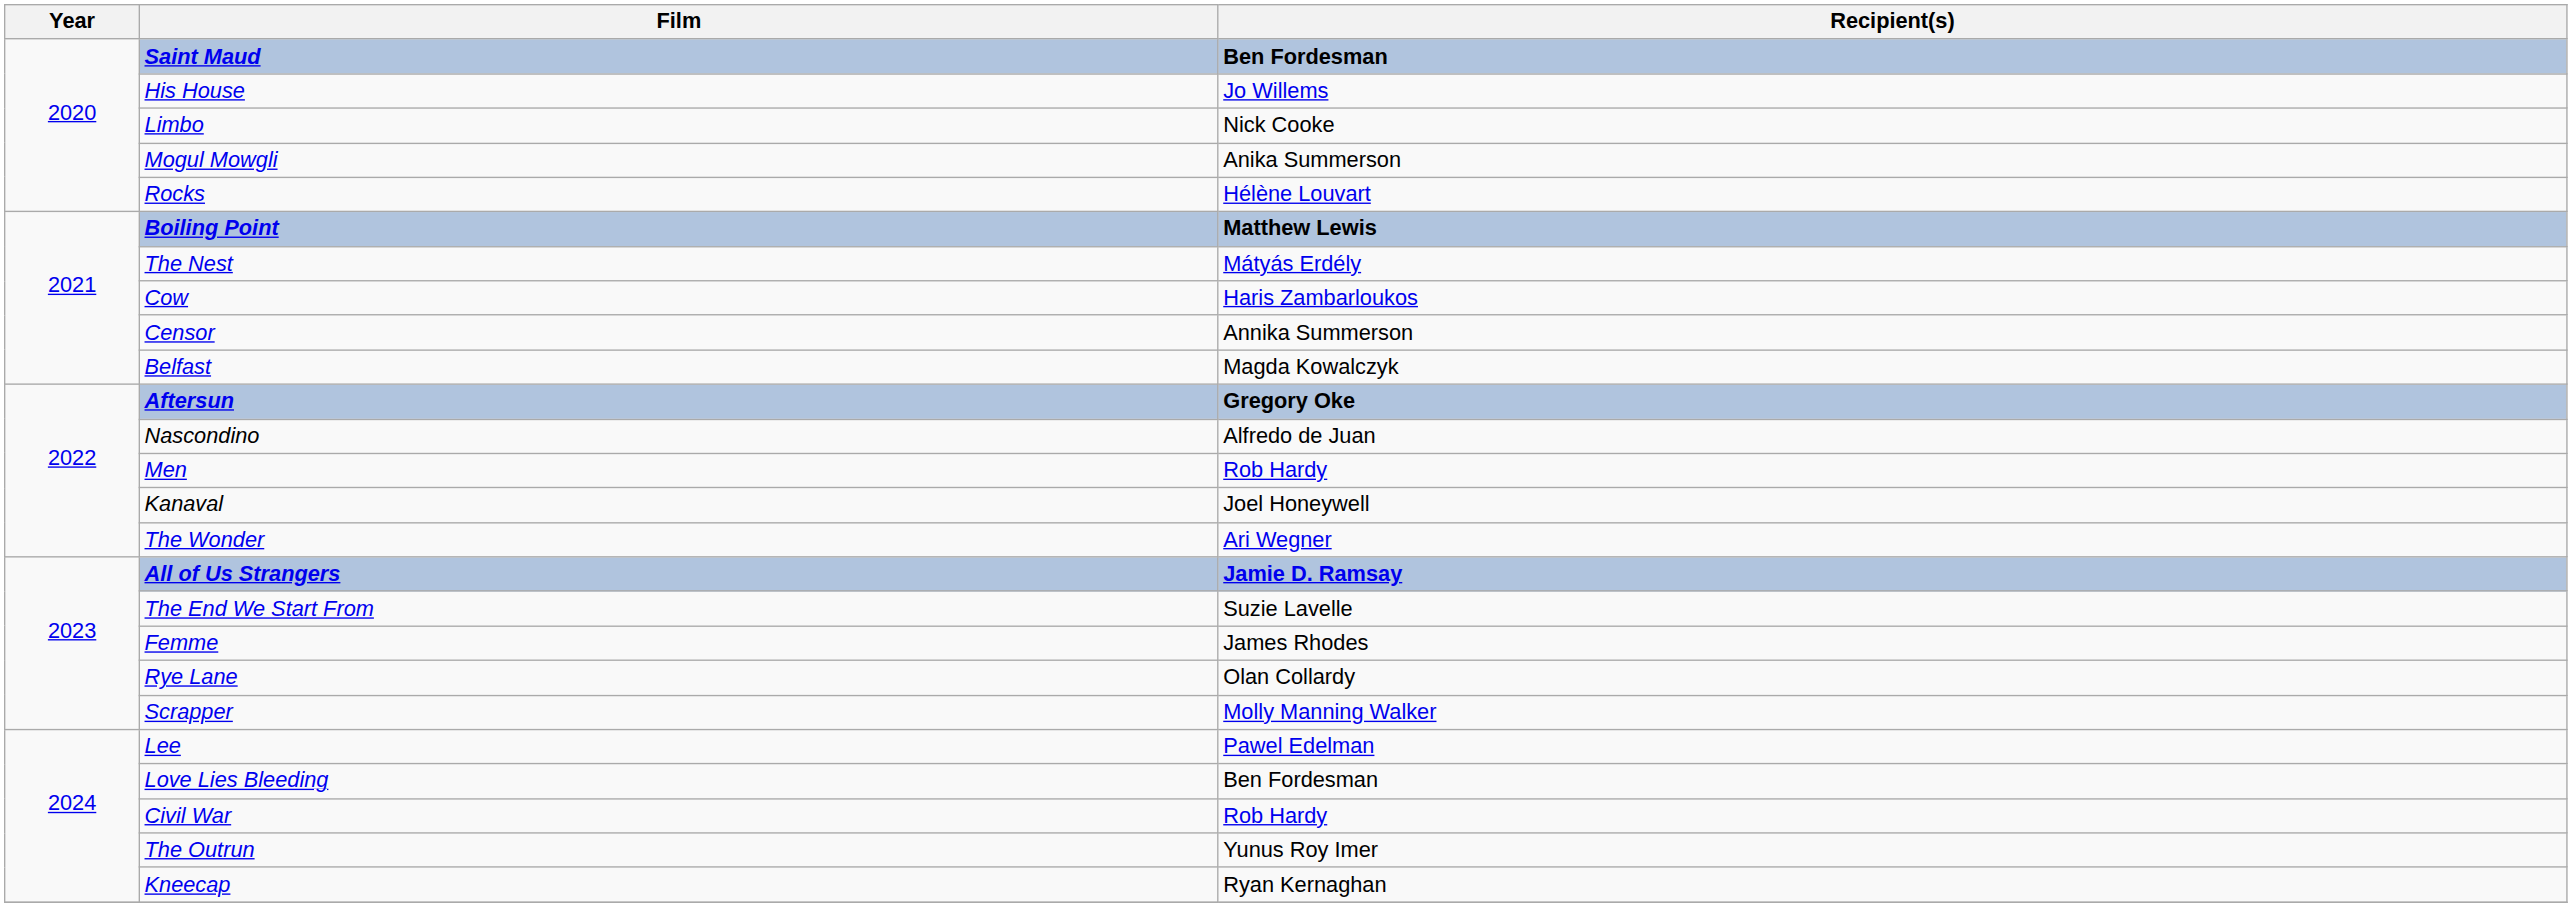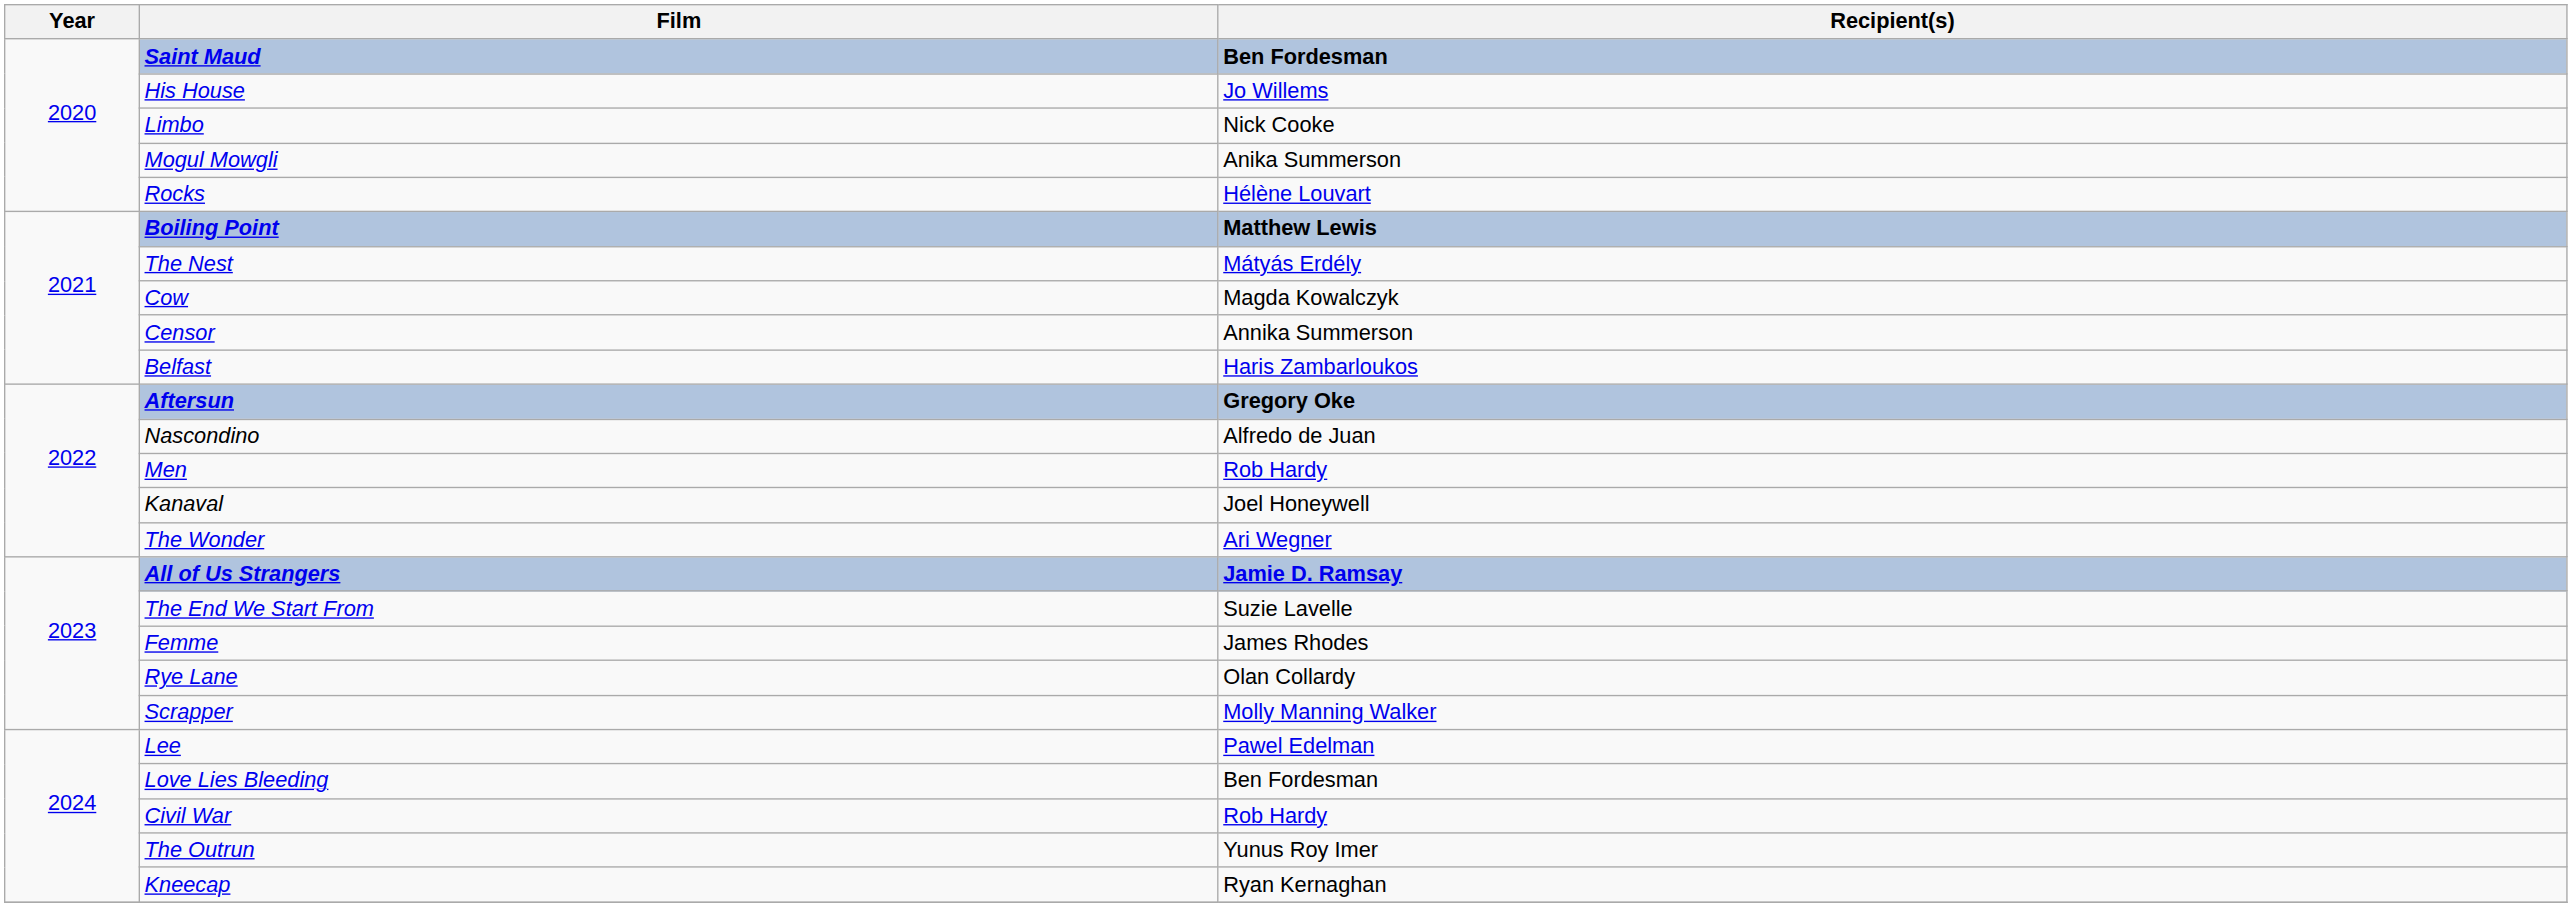 <table class="wikitable" width="95%" cellpadding="5">
 <tr>
 <th width="5%">Year</th>
 <th width="40%">Film</th>
 <th width="50%">Recipient(s)</th>
 </tr>
 <tr>
 <td rowspan="5" style="text-align:center;"><a href='#'>2020</a><br><br></td>
 <td style="background:#B0C4DE"><strong><em><a href='#'>Saint Maud</a></em></strong></td>
 <td style="background:#B0C4DE"><strong>Ben Fordesman</strong></td>
 </tr>
 <tr>
 <td><em><a href='#'>His House</a></em></td>
 <td><a href='#'>Jo Willems</a></td>
 </tr>
 <tr>
 <td><em><a href='#'>Limbo</a></em></td>
 <td>Nick Cooke</td>
 </tr>
 <tr>
 <td><em><a href='#'>Mogul Mowgli</a></em></td>
 <td>Anika Summerson</td>
 </tr>
 <tr>
 <td><em><a href='#'>Rocks</a></em></td>
 <td><a href='#'>Hélène Louvart</a></td>
 </tr>
 <tr>
 <td rowspan="5" style="text-align:center;"><a href='#'>2021</a><br><br></td>
 <td style="background:#B0C4DE"><strong><em><a href='#'>Boiling Point</a></em></strong></td>
 <td style="background:#B0C4DE"><strong>Matthew Lewis</strong></td>
 </tr>
 <tr>
 <td><em><a href='#'>The Nest</a></em></td>
 <td><a href='#'>Mátyás Erdély</a></td>
 </tr>
 <tr>
 <td><em><a href='#'>Cow</a></em></td>
-<td><a href='#'>Haris Zambarloukos</a></td>
+<td>Magda Kowalczyk</td>
 </tr>
 <tr>
 <td><em><a href='#'>Censor</a></em></td>
 <td>Annika Summerson</td>
 </tr>
 <tr>
 <td><em><a href='#'>Belfast</a></em></td>
-<td>Magda Kowalczyk</td>
+<td><a href='#'>Haris Zambarloukos</a></td>
 </tr>
 <tr>
 <td rowspan="5" style="text-align:center;"><a href='#'>2022</a><br><br></td>
 <td style="background:#B0C4DE"><strong><em><a href='#'>Aftersun</a></em></strong></td>
 <td style="background:#B0C4DE"><strong>Gregory Oke</strong></td>
 </tr>
 <tr>
 <td><em>Nascondino</em></td>
 <td>Alfredo de Juan</td>
 </tr>
 <tr>
 <td><em><a href='#'>Men</a></em></td>
 <td><a href='#'>Rob Hardy</a></td>
 </tr>
 <tr>
 <td><em>Kanaval</em></td>
 <td>Joel Honeywell</td>
 </tr>
 <tr>
 <td><em><a href='#'>The Wonder</a></em></td>
 <td><a href='#'>Ari Wegner</a></td>
 </tr>
 <tr>
 <td rowspan="5" style="text-align:center;"><a href='#'>2023</a><br><br></td>
 <td style="background:#B0C4DE"><strong><em><a href='#'>All of Us Strangers</a></em></strong></td>
 <td style="background:#B0C4DE"><strong><a href='#'>Jamie D. Ramsay</a></strong></td>
 </tr>
 <tr>
 <td><em><a href='#'>The End We Start From</a></em></td>
 <td>Suzie Lavelle</td>
 </tr>
 <tr>
 <td><em><a href='#'>Femme</a></em></td>
 <td>James Rhodes</td>
 </tr>
 <tr>
 <td><em><a href='#'>Rye Lane</a></em></td>
 <td>Olan Collardy</td>
 </tr>
 <tr>
 <td><em><a href='#'>Scrapper</a></em></td>
 <td><a href='#'>Molly Manning Walker</a></td>
 </tr>
 <tr>
 <td rowspan="5" style="text-align:center;"><a href='#'>2024</a><br><br></td>
 <td><em><a href='#'>Lee</a></em></td>
 <td><a href='#'>Pawel Edelman</a></td>
 </tr>
 <tr>
 <td><em><a href='#'>Love Lies Bleeding</a></em></td>
 <td>Ben Fordesman</td>
 </tr>
 <tr>
 <td><em><a href='#'>Civil War</a></em></td>
 <td><a href='#'>Rob Hardy</a></td>
 </tr>
 <tr>
 <td><em><a href='#'>The Outrun</a></em></td>
 <td>Yunus Roy Imer</td>
 </tr>
 <tr>
 <td><em><a href='#'>Kneecap</a></em></td>
 <td>Ryan Kernaghan</td>
 </tr>
 <tr>
 </tr>
 </table>
